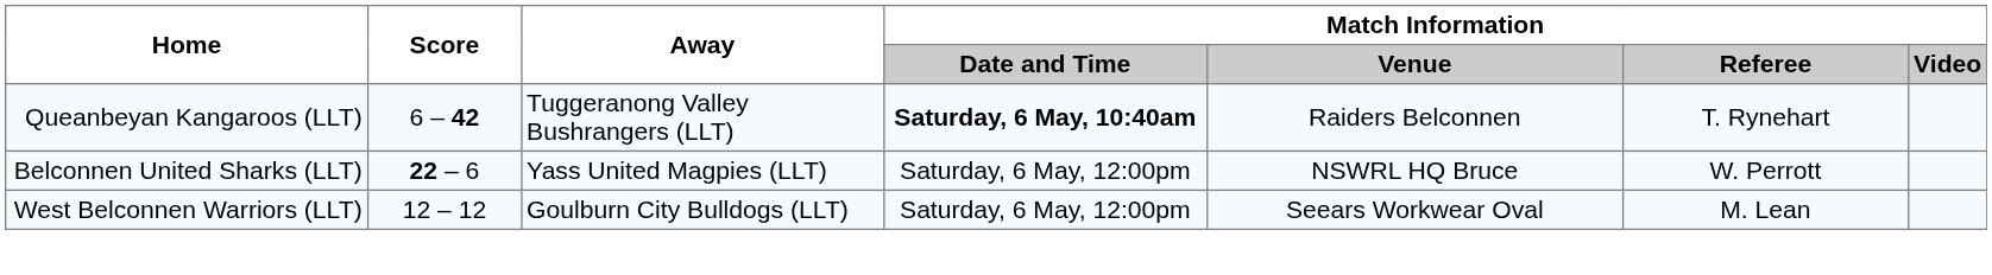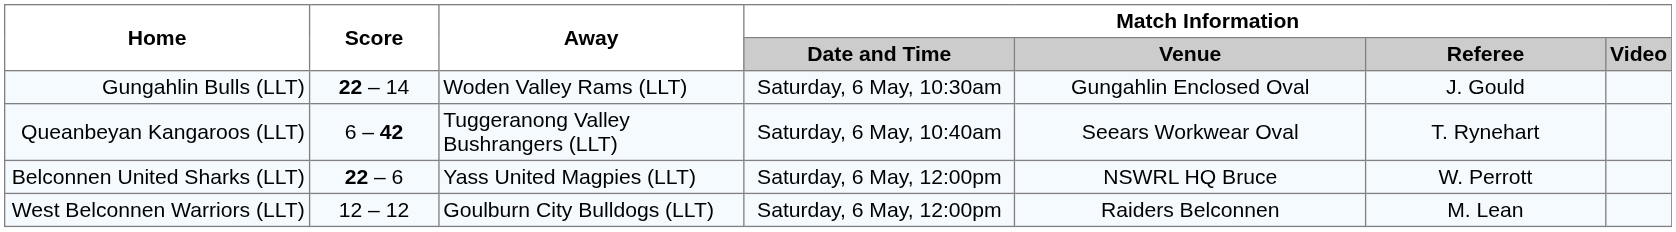 <table border="1" cellpadding="3" cellspacing="0" width="100%" style="border-collapse:collapse;  text-align:center;">
 <tr>
 <th rowspan="2" width="19%">Home</th>
 <th rowspan="2" width="8%">Score</th>
 <th rowspan="2" width="19%">Away</th>
 <th colspan="4">Match Information</th>
 </tr>
 <tr style="background:#CCCCCC">
 <th width="17%">Date and Time</th>
 <th width="22%">Venue</th>
 <th width="50%">Referee</th>
 <th>Video</th>
 </tr>
 <tr style="text-align:center; background:#f5faff;">
+<td align="right">Gungahlin Bulls (LLT) </td>
+<td><strong>22</strong> – 14</td>
+<td align="left"> Woden Valley Rams (LLT)</td>
+<td>Saturday, 6 May, 10:30am</td>
+<td>Gungahlin Enclosed Oval</td>
+<td>J. Gould</td>
+<td></td>
+</tr>
+<tr style="text-align:center; background:#f5faff;">
 <td align="right">Queanbeyan Kangaroos (LLT) </td>
 <td>6 – <strong>42</strong></td>
 <td align="left"> Tuggeranong Valley Bushrangers (LLT)</td>
-<td><strong>Saturday, 6 May, 10:40am</strong></td>
-<td>Raiders Belconnen</td>
+<td>Saturday, 6 May, 10:40am</td>
+<td>Seears Workwear Oval</td>
 <td>T. Rynehart</td>
 <td></td>
 </tr>
 <tr style="text-align:center; background:#f5faff;">
 <td align="right">Belconnen United Sharks (LLT) </td>
 <td><strong>22</strong> – 6</td>
 <td align="left"> Yass United Magpies (LLT)</td>
 <td>Saturday, 6 May, 12:00pm</td>
 <td>NSWRL HQ Bruce</td>
 <td>W. Perrott</td>
 <td></td>
 </tr>
 <tr style="text-align:center; background:#f5faff;">
 <td align="right">West Belconnen Warriors (LLT) </td>
 <td>12 – 12</td>
 <td align="left"> Goulburn City Bulldogs (LLT)</td>
 <td>Saturday, 6 May, 12:00pm</td>
-<td>Seears Workwear Oval</td>
+<td>Raiders Belconnen</td>
 <td>M. Lean</td>
 <td></td>
 </tr>
 </table>
